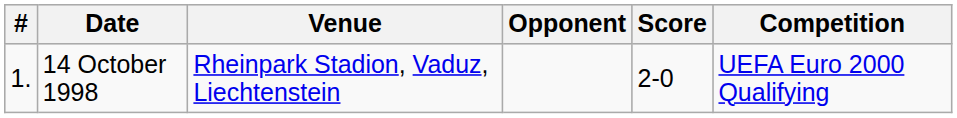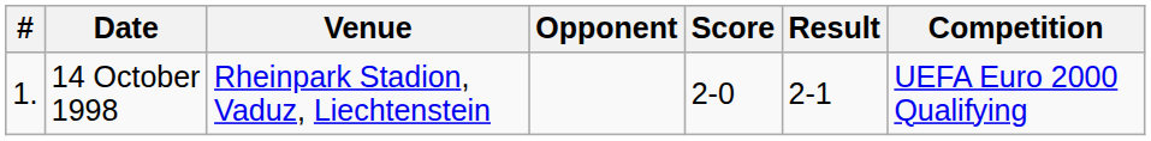 <table class="wikitable">
 <tr>
 <th>#</th>
 <th>Date</th>
 <th>Venue</th>
 <th>Opponent</th>
 <th>Score</th>
+<th>Result</th>
 <th>Competition</th>
 </tr>
 <tr>
 <td>1.</td>
 <td>14 October 1998</td>
 <td><a href='#'>Rheinpark Stadion</a>, <a href='#'>Vaduz</a>, <a href='#'>Liechtenstein</a></td>
 <td></td>
 <td>2-0</td>
+<td>2-1</td>
 <td><a href='#'>UEFA Euro 2000 Qualifying</a></td>
 </tr>
 </table>
